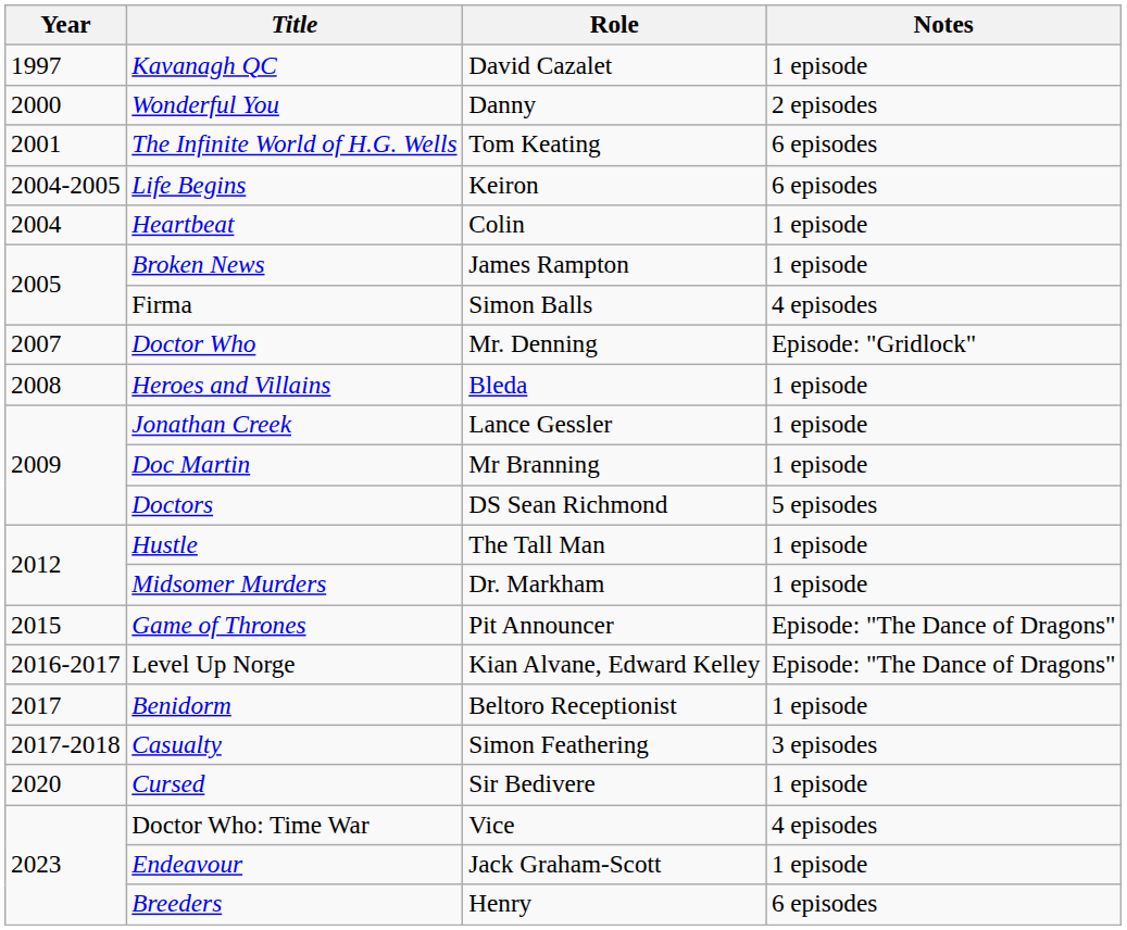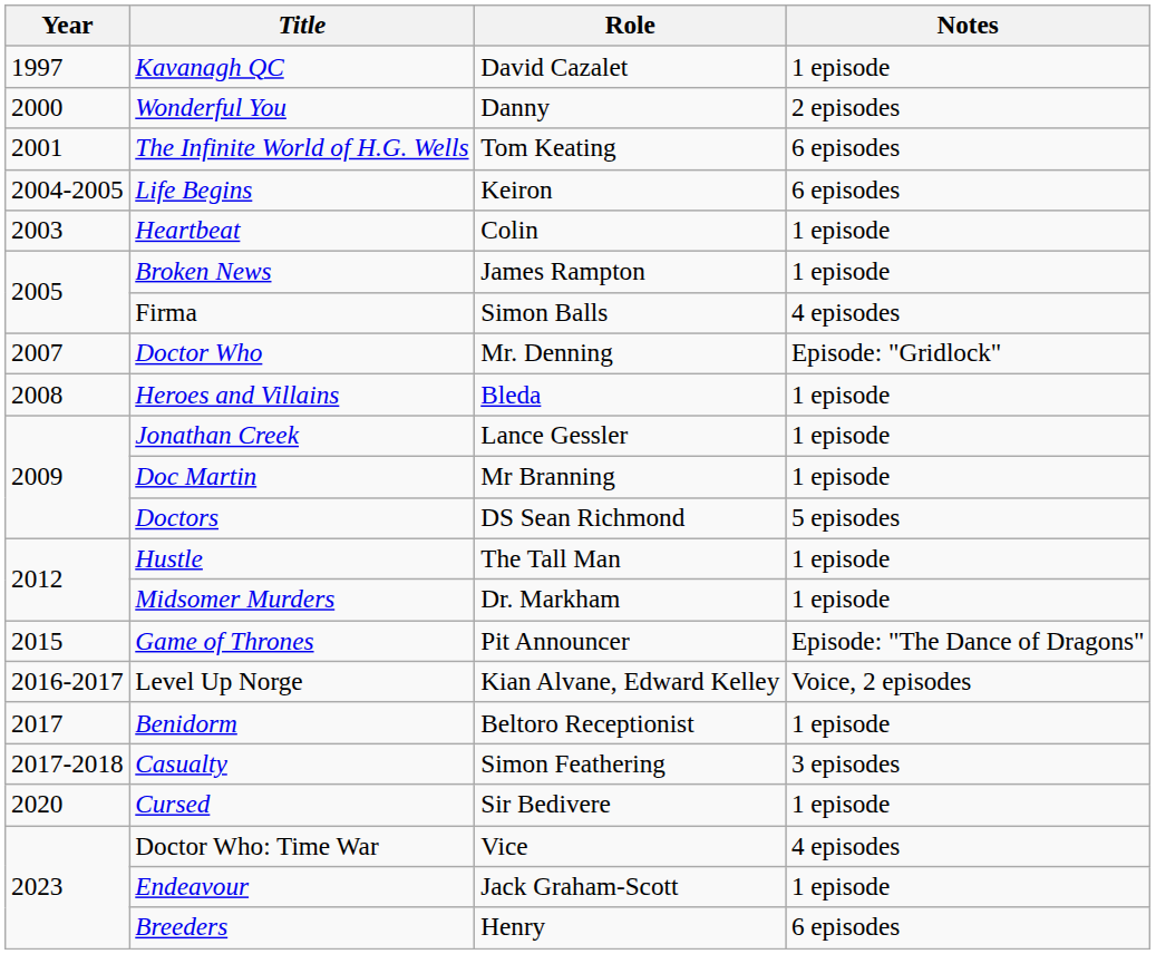 <table class="wikitable sortable">
 <tr>
 <th>Year</th>
 <th><em>Title</em></th>
 <th>Role</th>
 <th>Notes</th>
 </tr>
 <tr>
 <td>1997</td>
 <td><em><a href='#'>Kavanagh QC</a></em></td>
 <td>David Cazalet</td>
 <td>1 episode</td>
 </tr>
 <tr>
 <td>2000</td>
 <td><a href='#'><em>Wonderful You</em></a></td>
 <td>Danny</td>
 <td>2 episodes</td>
 </tr>
 <tr>
 <td>2001</td>
 <td><a href='#'><em>The Infinite World of H.G. Wells</em></a></td>
 <td>Tom Keating</td>
 <td>6 episodes</td>
 </tr>
 <tr>
 <td>2004-2005</td>
 <td><a href='#'><em>Life Begins</em></a></td>
 <td>Keiron</td>
 <td>6 episodes</td>
 </tr>
 <tr>
-<td>2004</td>
+<td>2003</td>
 <td><a href='#'><em>Heartbeat</em></a></td>
 <td>Colin</td>
 <td>1 episode</td>
 </tr>
 <tr>
 <td rowspan="2">2005</td>
 <td><em><a href='#'>Broken News</a></em></td>
 <td>James Rampton</td>
 <td>1 episode</td>
 </tr>
 <tr>
 <td>Firma</td>
 <td>Simon Balls</td>
 <td>4 episodes</td>
 </tr>
 <tr>
 <td>2007</td>
 <td><em><a href='#'>Doctor Who</a></em></td>
 <td>Mr. Denning</td>
 <td>Episode: "Gridlock"</td>
 </tr>
 <tr>
 <td>2008</td>
 <td><a href='#'><em>Heroes and Villains</em></a></td>
 <td><a href='#'>Bleda</a></td>
 <td>1 episode</td>
 </tr>
 <tr>
 <td rowspan="3">2009</td>
 <td><em><a href='#'>Jonathan Creek</a></em></td>
 <td>Lance Gessler</td>
 <td>1 episode</td>
 </tr>
 <tr>
 <td><em><a href='#'>Doc Martin</a></em></td>
 <td>Mr Branning</td>
 <td>1 episode</td>
 </tr>
 <tr>
 <td><a href='#'><em>Doctors</em></a></td>
 <td>DS Sean Richmond</td>
 <td>5 episodes</td>
 </tr>
 <tr>
 <td rowspan="2">2012</td>
 <td><a href='#'><em>Hustle</em></a></td>
 <td>The Tall Man</td>
 <td>1 episode</td>
 </tr>
 <tr>
 <td><em><a href='#'>Midsomer Murders</a></em></td>
 <td>Dr. Markham</td>
 <td>1 episode</td>
 </tr>
 <tr>
 <td>2015</td>
 <td><em><a href='#'>Game of Thrones</a></em></td>
 <td>Pit Announcer</td>
 <td>Episode: "The Dance of Dragons"</td>
 </tr>
 <tr>
 <td>2016-2017</td>
 <td>Level Up Norge</td>
 <td>Kian Alvane, Edward Kelley</td>
-<td>Episode: "The Dance of Dragons"</td>
+<td>Voice, 2 episodes</td>
 </tr>
 <tr>
 <td>2017</td>
 <td><a href='#'><em>Benidorm</em></a></td>
 <td>Beltoro Receptionist</td>
 <td>1 episode</td>
 </tr>
 <tr>
 <td>2017-2018</td>
 <td><a href='#'><em>Casualty</em></a></td>
 <td>Simon Feathering</td>
 <td>3 episodes</td>
 </tr>
 <tr>
 <td>2020</td>
 <td><a href='#'><em>Cursed</em></a></td>
 <td>Sir Bedivere</td>
 <td>1 episode</td>
 </tr>
 <tr>
 <td rowspan="3">2023</td>
 <td>Doctor Who: Time War</td>
 <td>Vice</td>
 <td>4 episodes</td>
 </tr>
 <tr>
 <td><a href='#'><em>Endeavour</em></a></td>
 <td>Jack Graham-Scott</td>
 <td>1 episode</td>
 </tr>
 <tr>
 <td><a href='#'><em>Breeders</em></a></td>
 <td>Henry</td>
 <td>6 episodes</td>
 </tr>
 </table>
